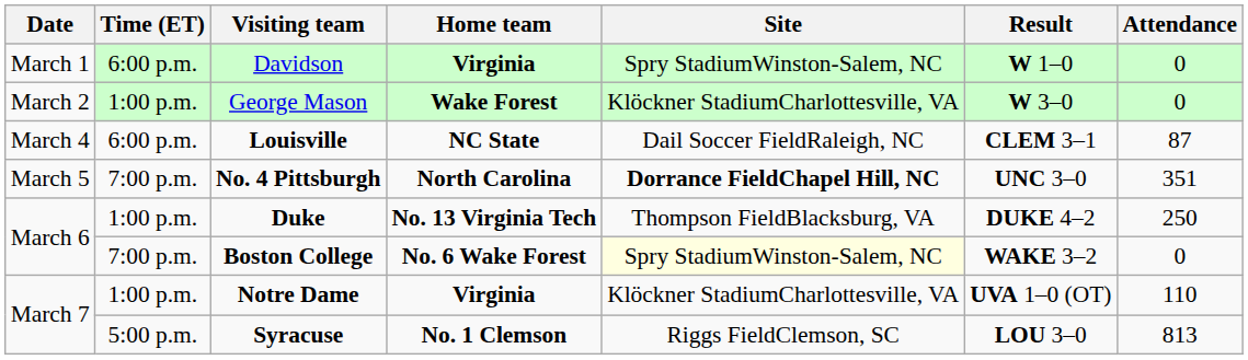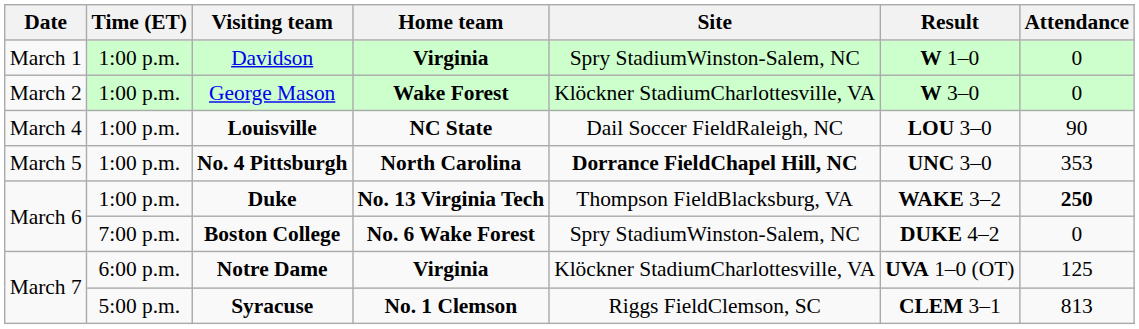 <table class="wikitable" style="font-size:95%; text-align: center;">
 <tr>
 <th>Date</th>
 <th>Time (ET)</th>
 <th>Visiting team</th>
 <th>Home team</th>
 <th>Site</th>
 <th>Result</th>
 <th>Attendance</th>
 </tr>
 <tr>
 <td>March 1</td>
-<td style="background:#cfc;">6:00 p.m.</td>
+<td style="background:#cfc;">1:00 p.m.</td>
 <td style="background:#cfc;"><a href='#'>Davidson</a></td>
 <td style="background:#cfc;"><strong>Virginia</strong></td>
 <td style="background:#cfc;">Spry StadiumWinston-Salem, NC</td>
 <td style="background:#cfc;"><strong>W</strong> 1–0</td>
 <td style="background:#cfc;">0</td>
 </tr>
 <tr>
 <td>March 2</td>
 <td style="background:#cfc;">1:00 p.m.</td>
 <td style="background:#cfc;"><a href='#'>George Mason</a></td>
 <td style="background:#cfc;"><strong>Wake Forest</strong></td>
 <td style="background:#cfc;">Klöckner StadiumCharlottesville, VA</td>
 <td style="background:#cfc;"><strong>W</strong> 3–0</td>
 <td style="background:#cfc;">0</td>
 </tr>
 <tr>
 <td>March 4</td>
-<td>6:00 p.m.</td>
+<td>1:00 p.m.</td>
 <td><strong>Louisville</strong></td>
 <td><strong>NC State</strong></td>
 <td>Dail Soccer FieldRaleigh, NC</td>
-<td><strong>CLEM</strong> 3–1</td>
-<td>87</td>
+<td><strong>LOU</strong> 3–0</td>
+<td>90</td>
 </tr>
 <tr>
 <td>March 5</td>
-<td>7:00 p.m.</td>
+<td>1:00 p.m.</td>
 <td><strong>No. 4 Pittsburgh</strong></td>
 <td><strong>North Carolina</strong></td>
 <td><strong>Dorrance FieldChapel Hill, NC</strong></td>
 <td><strong>UNC</strong> 3–0</td>
-<td>351</td>
+<td>353</td>
 </tr>
 <tr>
 <td rowspan=2>March 6</td>
 <td>1:00 p.m.</td>
 <td><strong>Duke</strong></td>
 <td><strong>No. 13 Virginia Tech</strong></td>
 <td>Thompson FieldBlacksburg, VA</td>
-<td><strong>DUKE</strong> 4–2</td>
-<td>250</td>
+<td><strong>WAKE</strong> 3–2</td>
+<td><strong>250</strong></td>
 </tr>
 <tr>
 <td>7:00 p.m.</td>
 <td><strong>Boston College</strong></td>
 <td><strong>No. 6 Wake Forest</strong></td>
-<td style="background: lightyellow;">Spry StadiumWinston-Salem, NC</td>
-<td><strong>WAKE</strong> 3–2</td>
+<td>Spry StadiumWinston-Salem, NC</td>
+<td><strong>DUKE</strong> 4–2</td>
 <td>0</td>
 </tr>
 <tr>
 <td rowspan=2>March 7</td>
-<td>1:00 p.m.</td>
+<td>6:00 p.m.</td>
 <td><strong>Notre Dame</strong></td>
 <td><strong>Virginia</strong></td>
 <td>Klöckner StadiumCharlottesville, VA</td>
 <td><strong>UVA</strong> 1–0 (OT)</td>
-<td>110</td>
+<td>125</td>
 </tr>
 <tr>
 <td>5:00 p.m.</td>
 <td><strong>Syracuse</strong></td>
 <td><strong>No. 1 Clemson</strong></td>
 <td>Riggs FieldClemson, SC</td>
-<td><strong>LOU</strong> 3–0</td>
+<td><strong>CLEM</strong> 3–1</td>
 <td>813</td>
 </tr>
 </table>
